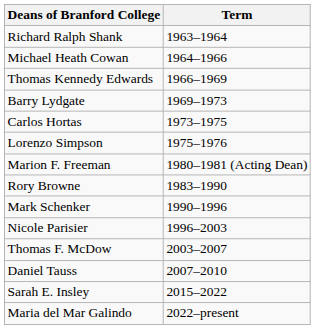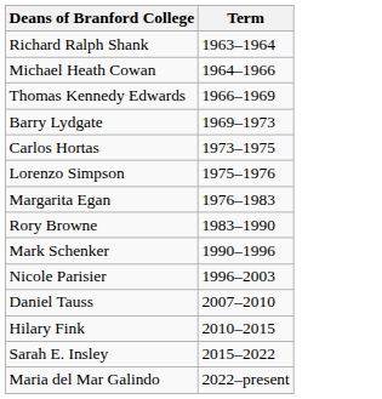 <table class="wikitable">
 <tr>
 <th>Deans of Branford College</th>
 <th>Term</th>
 </tr>
 <tr>
 <td>Richard Ralph Shank</td>
 <td>1963–1964</td>
 </tr>
 <tr>
 <td>Michael Heath Cowan</td>
 <td>1964–1966</td>
 </tr>
 <tr>
 <td>Thomas Kennedy Edwards</td>
 <td>1966–1969</td>
 </tr>
 <tr>
 <td>Barry Lydgate</td>
 <td>1969–1973</td>
 </tr>
 <tr>
 <td>Carlos Hortas</td>
 <td>1973–1975</td>
 </tr>
 <tr>
 <td>Lorenzo Simpson</td>
 <td>1975–1976</td>
 </tr>
 <tr>
-<td>Marion F. Freeman</td>
-<td>1980–1981 (Acting Dean)</td>
+<td>Margarita Egan</td>
+<td>1976–1983</td>
 </tr>
 <tr>
 <td>Rory Browne</td>
 <td>1983–1990</td>
 </tr>
 <tr>
 <td>Mark Schenker</td>
 <td>1990–1996</td>
 </tr>
 <tr>
 <td>Nicole Parisier</td>
 <td>1996–2003</td>
 </tr>
 <tr>
-<td>Thomas F. McDow</td>
-<td>2003–2007</td>
+<td>Daniel Tauss</td>
+<td>2007–2010</td>
 </tr>
 <tr>
-<td>Daniel Tauss</td>
-<td>2007–2010</td>
+<td>Hilary Fink</td>
+<td>2010–2015</td>
 </tr>
 <tr>
 <td>Sarah E. Insley</td>
 <td>2015–2022</td>
 </tr>
 <tr>
 <td>Maria del Mar Galindo</td>
 <td>2022–present</td>
 </tr>
 </table>
